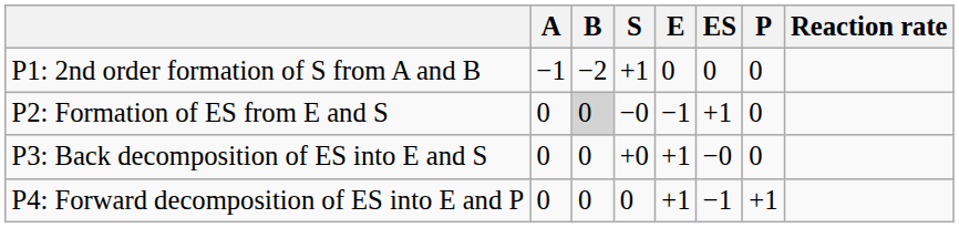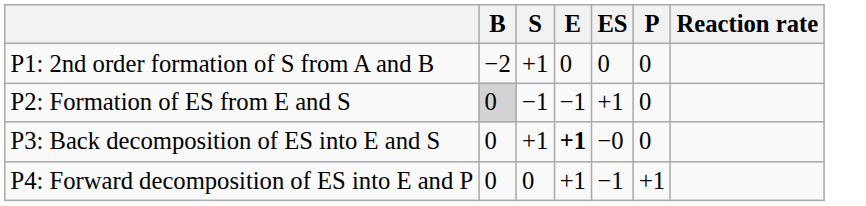 <table class="wikitable">
 <tr>
 <th></th>
-<th>A</th>
 <th>B</th>
 <th>S</th>
 <th>E</th>
 <th>ES</th>
 <th>P</th>
 <th>Reaction rate</th>
 </tr>
 <tr>
 <td>P1: 2nd order formation of S from A and B</td>
-<td>−1</td>
 <td>−2</td>
 <td>+1</td>
 <td>0</td>
 <td>0</td>
 <td>0</td>
 <td></td>
 </tr>
 <tr>
 <td>P2: Formation of ES from E and S</td>
-<td>0</td>
 <td style="background: lightgrey;">0</td>
-<td>−0</td>
+<td>−1</td>
 <td>−1</td>
 <td>+1</td>
 <td>0</td>
 <td></td>
 </tr>
 <tr>
 <td>P3: Back decomposition of ES into E and S</td>
 <td>0</td>
-<td>0</td>
-<td>+0</td>
 <td>+1</td>
+<td><strong>+1</strong></td>
 <td>−0</td>
 <td>0</td>
 <td></td>
 </tr>
 <tr>
 <td>P4: Forward decomposition of ES into E and P</td>
 <td>0</td>
 <td>0</td>
-<td>0</td>
 <td>+1</td>
 <td>−1</td>
 <td>+1</td>
 <td></td>
 </tr>
 </table>
